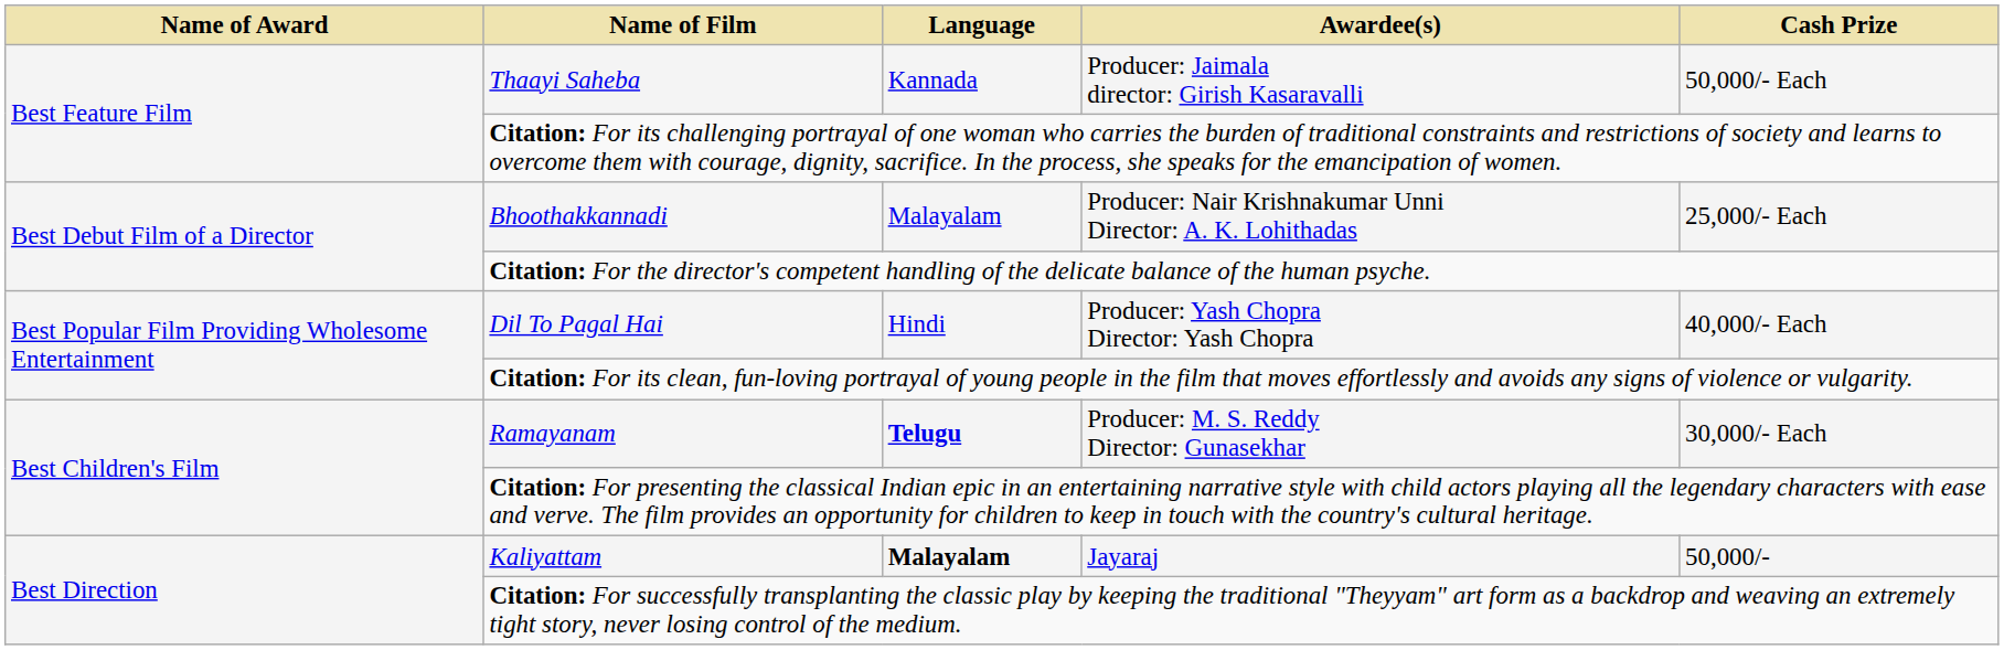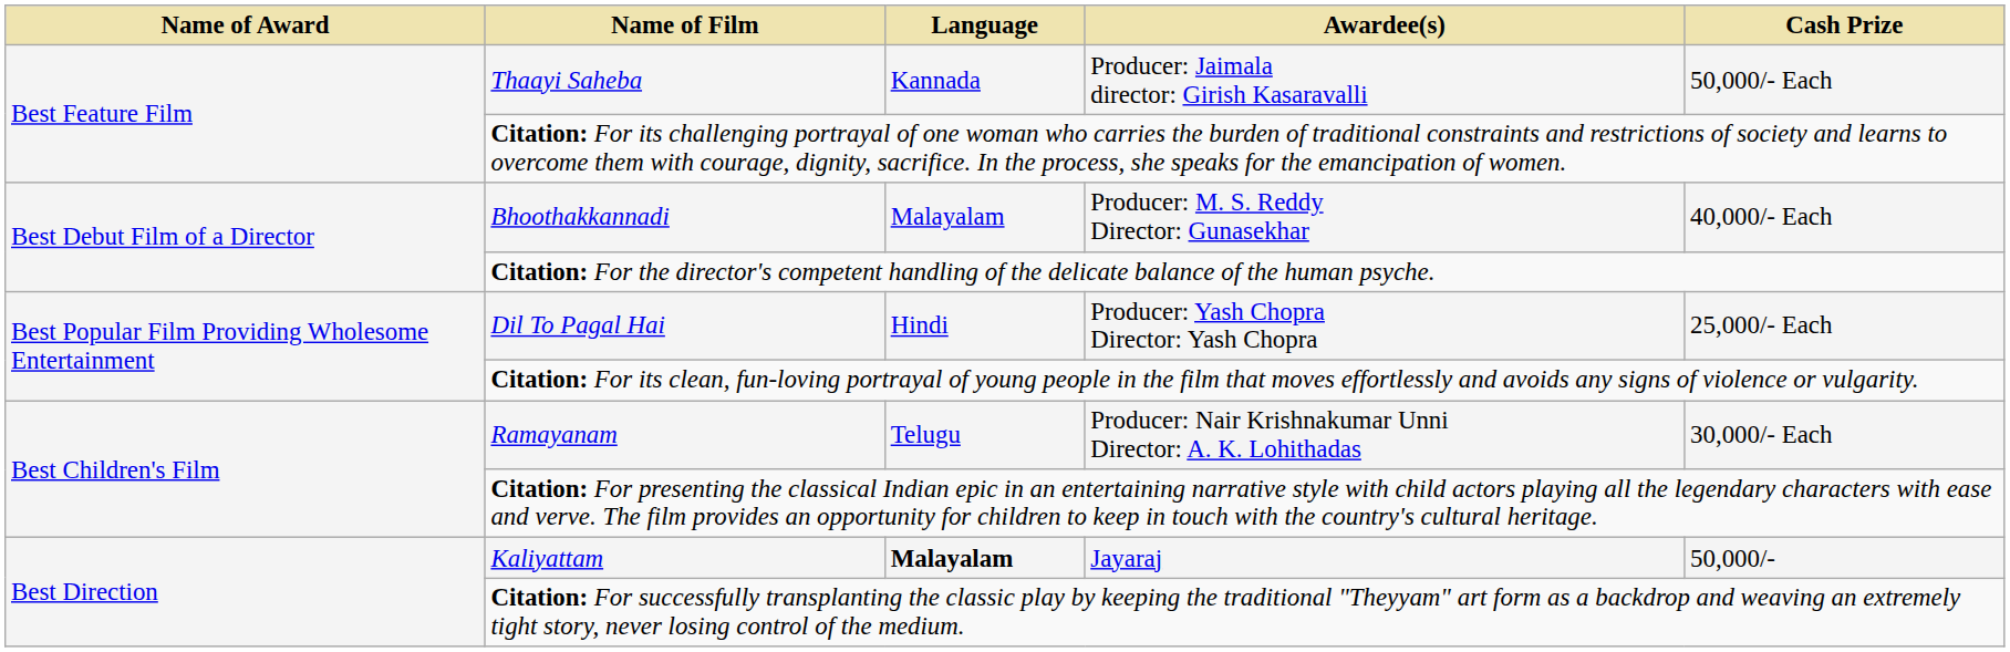 <table class="wikitable" style="width:100%;">
 <tr>
 <th style="background-color:#EFE4B0;width:24%;">Name of Award</th>
 <th style="background-color:#EFE4B0;width:20%;">Name of Film</th>
 <th style="background-color:#EFE4B0;width:10%;">Language</th>
 <th style="background-color:#EFE4B0;width:30%;">Awardee(s)</th>
 <th style="background-color:#EFE4B0;width:16%;">Cash Prize</th>
 </tr>
 <tr style="background-color:#F4F4F4">
 <td rowspan="2"><a href='#'>Best Feature Film</a></td>
 <td><em><a href='#'>Thaayi Saheba</a></em></td>
 <td><a href='#'>Kannada</a></td>
 <td>Producer: <a href='#'>Jaimala</a><br>director: <a href='#'>Girish Kasaravalli</a></td>
 <td> 50,000/- Each</td>
 </tr>
 <tr style="background-color:#F9F9F9">
 <td colspan="4"><strong>Citation:</strong> <em> For its challenging portrayal of one woman who carries the burden of traditional constraints and restrictions of society and learns to overcome them with courage, dignity, sacrifice. In the process, she speaks for the emancipation of women.</em></td>
 </tr>
 <tr style="background-color:#F4F4F4">
 <td rowspan="2"><a href='#'>Best Debut Film of a Director</a></td>
 <td><em><a href='#'>Bhoothakkannadi</a></em></td>
 <td><a href='#'>Malayalam</a></td>
-<td>Producer: Nair Krishnakumar Unni<br>Director: <a href='#'>A. K. Lohithadas</a></td>
-<td> 25,000/- Each</td>
+<td>Producer: <a href='#'>M. S. Reddy</a><br>Director: <a href='#'>Gunasekhar</a></td>
+<td> 40,000/- Each</td>
 </tr>
 <tr style="background-color:#F9F9F9">
 <td colspan="4"><strong>Citation:</strong> <em>For the director's competent handling of the delicate balance of the human psyche.</em></td>
 </tr>
 <tr style="background-color:#F4F4F4">
 <td rowspan="2"><a href='#'>Best Popular Film Providing Wholesome Entertainment</a></td>
 <td><em><a href='#'>Dil To Pagal Hai</a></em></td>
 <td><a href='#'>Hindi</a></td>
 <td>Producer: <a href='#'>Yash Chopra</a><br>Director: Yash Chopra</td>
-<td> 40,000/- Each</td>
+<td> 25,000/- Each</td>
 </tr>
 <tr style="background-color:#F9F9F9">
 <td colspan="4"><strong>Citation:</strong> <em>For its clean, fun-loving portrayal of young people in the film that moves effortlessly and avoids any signs of violence or vulgarity.</em></td>
 </tr>
 <tr style="background-color:#F4F4F4">
 <td rowspan="2"><a href='#'>Best Children's Film</a></td>
 <td><em><a href='#'>Ramayanam</a></em></td>
-<td><strong><a href='#'>Telugu</a></strong></td>
-<td>Producer: <a href='#'>M. S. Reddy</a><br>Director: <a href='#'>Gunasekhar</a></td>
+<td><a href='#'>Telugu</a></td>
+<td>Producer: Nair Krishnakumar Unni<br>Director: <a href='#'>A. K. Lohithadas</a></td>
 <td> 30,000/- Each</td>
 </tr>
 <tr style="background-color:#F9F9F9">
 <td colspan="4"><strong>Citation:</strong> <em>For presenting the classical Indian epic in an entertaining narrative style with child actors playing all the legendary characters with ease and verve. The film provides an opportunity for children to keep in touch with the country's cultural heritage.</em></td>
 </tr>
 <tr style="background-color:#F4F4F4">
 <td rowspan="2"><a href='#'>Best Direction</a></td>
 <td><em><a href='#'>Kaliyattam</a></em></td>
 <td><strong>Malayalam</strong></td>
 <td><a href='#'>Jayaraj</a></td>
 <td> 50,000/-</td>
 </tr>
 <tr style="background-color:#F9F9F9">
 <td colspan="4"><strong>Citation:</strong> <em>For successfully transplanting the classic play by keeping the traditional "Theyyam" art form as a backdrop and weaving an extremely tight story, never losing control of the medium.</em></td>
 </tr>
 </table>
